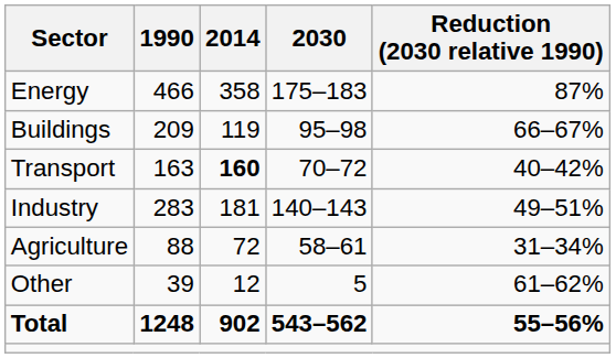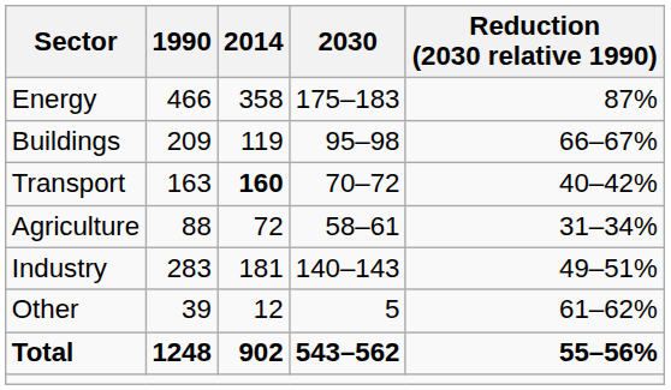 <table class="wikitable" style="text-align:right; font-size:100%">
 <tr>
 <th align="left">Sector</th>
 <th>1990</th>
 <th>2014</th>
 <th>2030</th>
 <th>Reduction<br><span>(2030 relative 1990)</span></th>
 </tr>
 <tr>
 <td align="left">Energy</td>
 <td>466</td>
 <td>358</td>
 <td>175–183</td>
 <td>87%</td>
 </tr>
 <tr>
 <td align="left">Buildings</td>
 <td>209</td>
 <td>119</td>
 <td>95–98</td>
 <td>66–67%</td>
 </tr>
 <tr>
 <td align="left">Transport</td>
 <td>163</td>
 <td><strong>160</strong></td>
 <td>70–72</td>
 <td>40–42%</td>
 </tr>
 <tr>
+<td align="left">Agriculture</td>
+<td>88</td>
+<td>72</td>
+<td>58–61</td>
+<td>31–34%</td>
+</tr>
+<tr>
 <td align="left">Industry</td>
 <td>283</td>
 <td>181</td>
 <td>140–143</td>
 <td>49–51%</td>
-</tr>
-<tr>
-<td align="left">Agriculture</td>
-<td>88</td>
-<td>72</td>
-<td>58–61</td>
-<td>31–34%</td>
 </tr>
 <tr>
 <td align="left">Other</td>
 <td>39</td>
 <td>12</td>
 <td>5</td>
 <td>61–62%</td>
 </tr>
 <tr class="sortbottom" style="font-weight: bold">
 <td align="left">Total</td>
 <td>1248</td>
 <td>902</td>
 <td>543–562</td>
 <td>55–56%</td>
 </tr>
 <tr class="sortbottom">
 <td colspan="5" style="font-size:85%" align="left"></td>
 </tr>
 </table>
